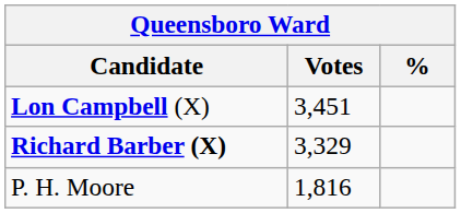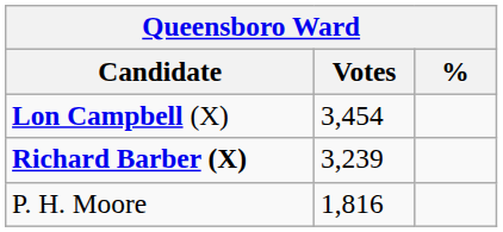 <table class="wikitable">
 <tr>
 <th colspan="3"><a href='#'>Queensboro Ward</a></th>
 </tr>
 <tr>
 <th style="width: 170px">Candidate</th>
 <th style="width: 50px">Votes</th>
 <th style="width: 40px">%</th>
 </tr>
 <tr>
 <td><strong><a href='#'>Lon Campbell</a></strong> (X)</td>
-<td>3,451</td>
+<td>3,454</td>
 <td></td>
 </tr>
 <tr>
 <td><strong><a href='#'>Richard Barber</a> (X)</strong></td>
-<td>3,329</td>
+<td>3,239</td>
 <td></td>
 </tr>
 <tr>
 <td>P. H. Moore</td>
 <td>1,816</td>
 <td></td>
 </tr>
 </table>
